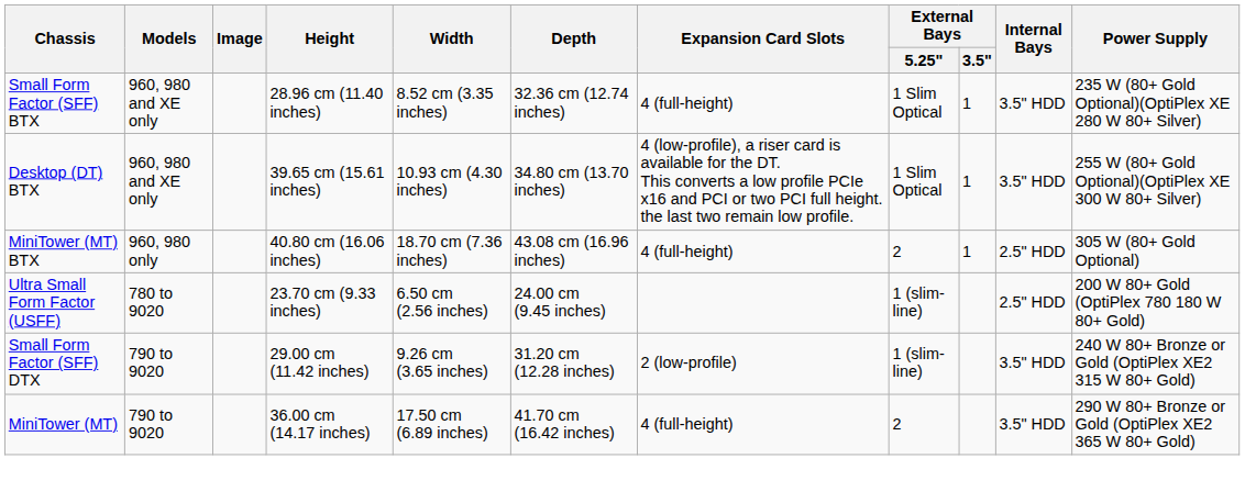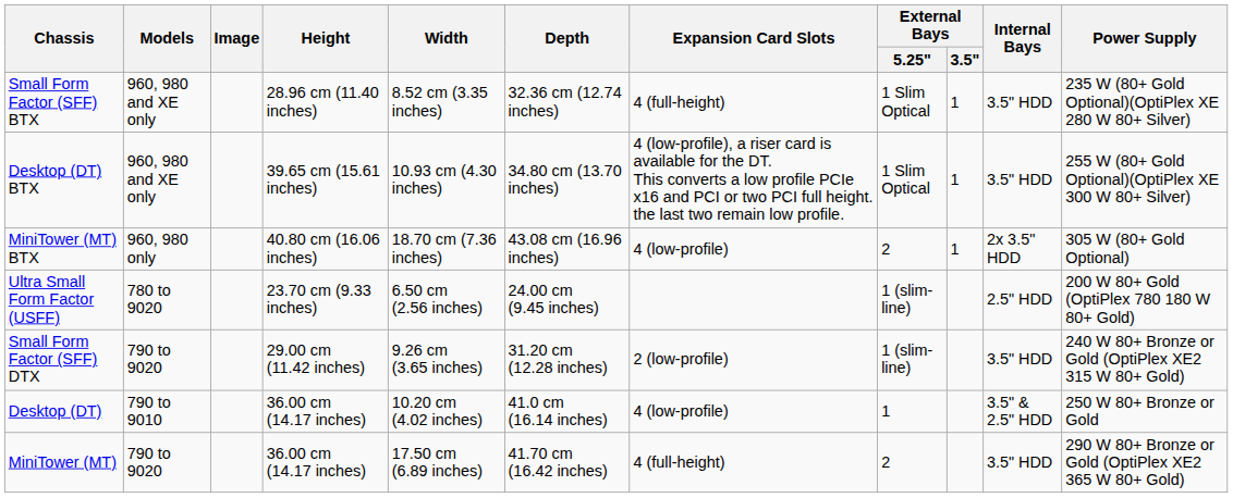 <table class="wikitable">
 <tr>
 <th rowspan="2">Chassis</th>
 <th rowspan="2">Models</th>
 <th rowspan="2">Image</th>
 <th rowspan="2">Height</th>
 <th rowspan="2">Width</th>
 <th rowspan="2">Depth</th>
 <th rowspan="2">Expansion Card Slots</th>
 <th colspan="2">External Bays</th>
 <th rowspan="2">Internal Bays</th>
 <th rowspan="2">Power Supply</th>
 </tr>
 <tr>
 <th>5.25"</th>
 <th>3.5"</th>
 </tr>
 <tr>
 <td><a href='#'>Small Form Factor (SFF)</a> BTX</td>
 <td>960, 980 and XE only</td>
 <td></td>
 <td>28.96 cm (11.40 inches)</td>
 <td>8.52 cm (3.35 inches)</td>
 <td>32.36 cm (12.74 inches)</td>
 <td>4 (full-height)</td>
 <td>1 Slim Optical</td>
 <td>1</td>
 <td>3.5" HDD</td>
 <td>235 W (80+ Gold Optional)(OptiPlex XE 280 W 80+ Silver)</td>
 </tr>
 <tr>
 <td><a href='#'>Desktop (DT)</a> BTX</td>
 <td>960, 980 and XE only</td>
 <td></td>
 <td>39.65 cm (15.61 inches)</td>
 <td>10.93 cm (4.30 inches)</td>
 <td>34.80 cm (13.70 inches)</td>
 <td>4 (low-profile), a riser card is available for the DT.<br>This converts a low profile PCIe x16 and PCI or two PCI full height. the last two remain low profile.</td>
 <td>1 Slim Optical</td>
 <td>1</td>
 <td>3.5" HDD</td>
 <td>255 W (80+ Gold Optional)(OptiPlex XE 300 W 80+ Silver)</td>
 </tr>
 <tr>
 <td><a href='#'>MiniTower (MT)</a> BTX</td>
 <td>960, 980 only</td>
 <td></td>
 <td>40.80 cm (16.06 inches)</td>
 <td>18.70 cm (7.36 inches)</td>
 <td>43.08 cm (16.96 inches)</td>
-<td>4 (full-height)</td>
+<td>4 (low-profile)</td>
 <td>2</td>
 <td>1</td>
-<td>2.5" HDD</td>
+<td>2x 3.5" HDD</td>
 <td>305 W (80+ Gold Optional)</td>
 </tr>
 <tr>
 <td><a href='#'>Ultra Small Form Factor (USFF)</a></td>
 <td>780 to 9020</td>
 <td></td>
 <td>23.70 cm (9.33 inches)</td>
 <td>6.50 cm (2.56 inches)</td>
 <td>24.00 cm (9.45 inches)</td>
 <td></td>
 <td>1 (slim-line)</td>
 <td></td>
 <td>2.5" HDD</td>
 <td>200 W 80+ Gold (OptiPlex 780 180 W 80+ Gold)</td>
 </tr>
 <tr>
 <td><a href='#'>Small Form Factor (SFF)</a> DTX</td>
 <td>790 to 9020</td>
 <td></td>
 <td>29.00 cm (11.42 inches)</td>
 <td>9.26 cm (3.65 inches)</td>
 <td>31.20 cm (12.28 inches)</td>
 <td>2 (low-profile)</td>
 <td>1 (slim-line)</td>
 <td></td>
 <td>3.5" HDD</td>
 <td>240 W 80+ Bronze or Gold (OptiPlex XE2 315 W 80+ Gold)</td>
 </tr>
 <tr>
+<td><a href='#'>Desktop (DT)</a></td>
+<td>790 to 9010</td>
+<td></td>
+<td>36.00 cm (14.17 inches)</td>
+<td>10.20 cm (4.02 inches)</td>
+<td>41.0 cm (16.14 inches)</td>
+<td>4 (low-profile)</td>
+<td>1</td>
+<td></td>
+<td>3.5" & 2.5" HDD</td>
+<td>250 W 80+ Bronze or Gold</td>
+</tr>
+<tr>
 <td><a href='#'>MiniTower (MT)</a></td>
 <td>790 to 9020</td>
 <td></td>
 <td>36.00 cm (14.17 inches)</td>
 <td>17.50 cm (6.89 inches)</td>
 <td>41.70 cm (16.42 inches)</td>
 <td>4 (full-height)</td>
 <td>2</td>
 <td></td>
 <td>3.5" HDD</td>
 <td>290 W 80+ Bronze or Gold (OptiPlex XE2 365 W 80+ Gold)</td>
 </tr>
 </table>
